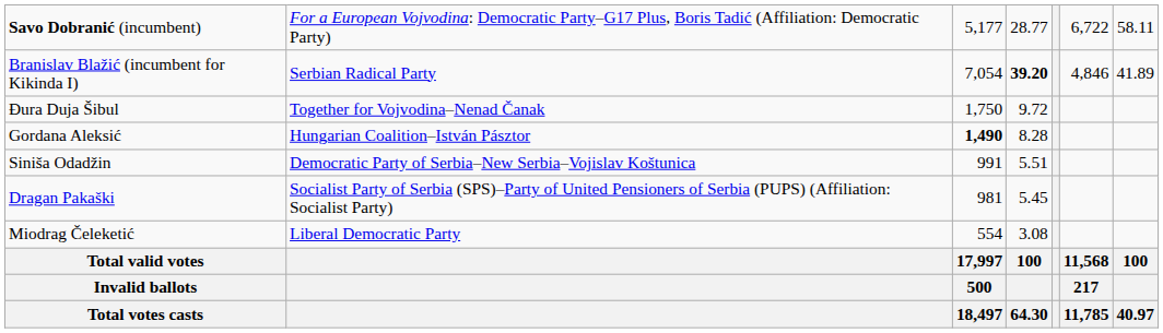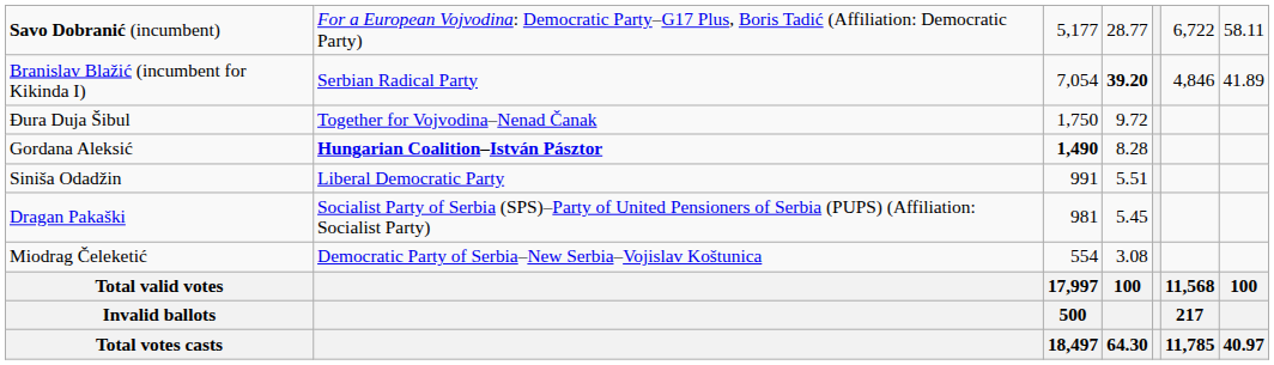 <table style="width:1100px;" class="wikitable">
 <tr>
 <td align="left"><strong>Savo Dobranić</strong> (incumbent)</td>
 <td align="left"><em><a href='#'>For a European Vojvodina</a></em>: <a href='#'>Democratic Party</a>–<a href='#'>G17 Plus</a>, <a href='#'>Boris Tadić</a> (Affiliation: Democratic Party)</td>
 <td align="right">5,177</td>
 <td align="right">28.77</td>
 <th align="left"></th>
 <td align="right">6,722</td>
 <td align="right">58.11</td>
 </tr>
 <tr>
 <td align="left"><a href='#'>Branislav Blažić</a> (incumbent for Kikinda I)</td>
 <td align="left"><a href='#'>Serbian Radical Party</a></td>
 <td align="right">7,054</td>
 <td align="right"><strong>39.20</strong></td>
 <th align="left"></th>
 <td align="right">4,846</td>
 <td align="right">41.89</td>
 </tr>
 <tr>
 <td align="left">Đura Duja Šibul</td>
 <td align="left"><a href='#'>Together for Vojvodina</a>–<a href='#'>Nenad Čanak</a></td>
 <td align="right">1,750</td>
 <td align="right">9.72</td>
 <th align="left"></th>
 <td align="right"></td>
 <td align="right"></td>
 </tr>
 <tr>
 <td align="left">Gordana Aleksić</td>
-<td align="left"><a href='#'>Hungarian Coalition</a>–<a href='#'>István Pásztor</a></td>
+<td align="left"><strong><a href='#'>Hungarian Coalition</a>–<a href='#'>István Pásztor</a></strong></td>
 <td align="right"><strong>1,490</strong></td>
 <td align="right">8.28</td>
 <th align="left"></th>
 <td align="right"></td>
 <td align="right"></td>
 </tr>
 <tr>
 <td align="left">Siniša Odadžin</td>
-<td align="left"><a href='#'>Democratic Party of Serbia</a>–<a href='#'>New Serbia</a>–<a href='#'>Vojislav Koštunica</a></td>
+<td align="left"><a href='#'>Liberal Democratic Party</a></td>
 <td align="right">991</td>
 <td align="right">5.51</td>
 <th align="left"></th>
 <td align="right"></td>
 <td align="right"></td>
 </tr>
 <tr>
 <td align="left"><a href='#'>Dragan Pakaški</a></td>
 <td align="left"><a href='#'>Socialist Party of Serbia</a> (SPS)–<a href='#'>Party of United Pensioners of Serbia</a> (PUPS) (Affiliation: Socialist Party)</td>
 <td align="right">981</td>
 <td align="right">5.45</td>
 <th align="left"></th>
 <td align="right"></td>
 <td align="right"></td>
 </tr>
 <tr>
 <td align="left">Miodrag Čeleketić</td>
-<td align="left"><a href='#'>Liberal Democratic Party</a></td>
+<td align="left"><a href='#'>Democratic Party of Serbia</a>–<a href='#'>New Serbia</a>–<a href='#'>Vojislav Koštunica</a></td>
 <td align="right">554</td>
 <td align="right">3.08</td>
 <th align="left"></th>
 <td align="right"></td>
 <td align="right"></td>
 </tr>
 <tr>
 <th align="left">Total valid votes</th>
 <th align="left"></th>
 <th align="right">17,997</th>
 <th align="right">100</th>
 <th align="left"></th>
 <th align="right">11,568</th>
 <th align="right">100</th>
 </tr>
 <tr>
 <th align="left">Invalid ballots</th>
 <th align="left"></th>
 <th align="right">500</th>
 <th align="right"></th>
 <th align="left"></th>
 <th align="right">217</th>
 <th align="right"></th>
 </tr>
 <tr>
 <th align="left">Total votes casts</th>
 <th align="left"></th>
 <th align="right">18,497</th>
 <th align="right">64.30</th>
 <th align="left"></th>
 <th align="right">11,785</th>
 <th align="right">40.97</th>
 </tr>
 </table>
